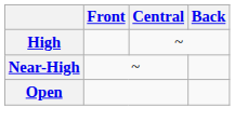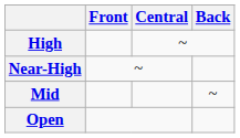 <table class="wikitable">
 <tr>
 <th></th>
 <th><a href='#'>Front</a></th>
 <th><a href='#'>Central</a></th>
 <th><a href='#'>Back</a></th>
 </tr>
 <tr style="text-align: center;">
 <th><a href='#'>High</a></th>
 <td></td>
 <td colspan=2>~</td>
 </tr>
 <tr style="text-align: center;">
 <th><a href='#'>Near-High</a></th>
 <td colspan=2>~</td>
 <td></td>
 </tr>
 <tr style="text-align: center;">
+<th><a href='#'>Mid</a></th>
+<td></td>
+<td></td>
+<td>~</td>
+</tr>
+<tr style="text-align: center;">
 <th><a href='#'>Open</a></th>
 <td colspan=2></td>
 <td></td>
 </tr>
 </table>
